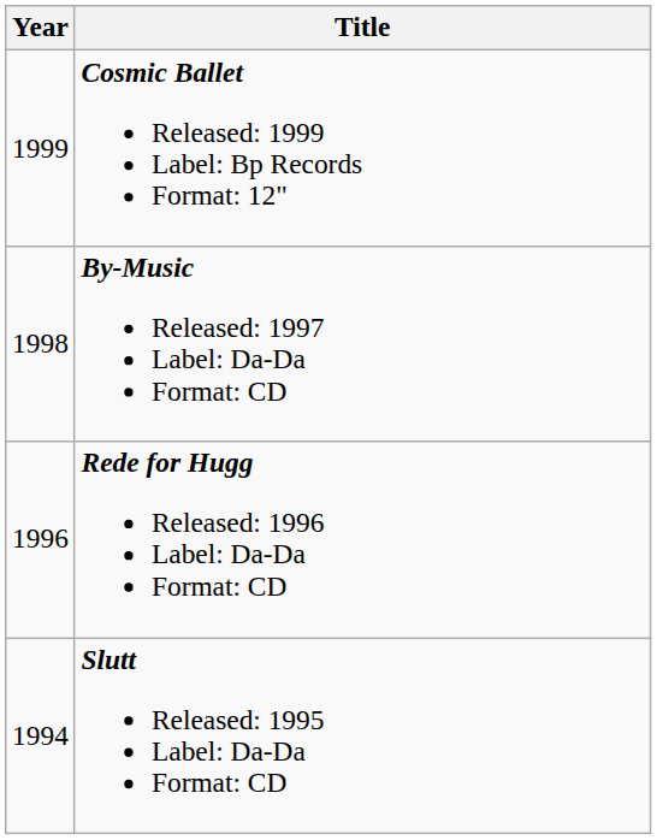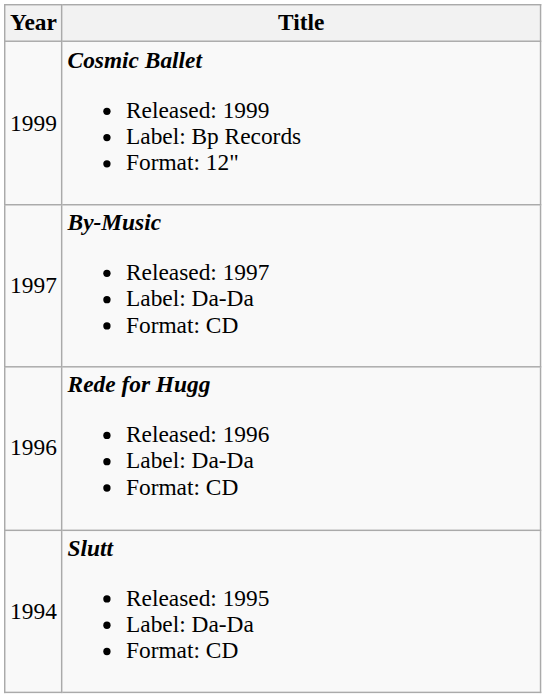 <table class="wikitable">
 <tr>
 <th>Year</th>
 <th style="width:225px;">Title</th>
 </tr>
 <tr>
 <td>1999</td>
 <td style="width:20em"><strong><em>Cosmic Ballet</em></strong><br><ul><li>Released: 1999</li><li>Label: Bp Records </li><li>Format: 12"</li></ul></td>
 </tr>
 <tr>
-<td>1998</td>
+<td>1997</td>
 <td style="width:20em"><strong><em>By-Music</em></strong><br><ul><li>Released: 1997</li><li>Label: Da-Da </li><li>Format: CD</li></ul></td>
 </tr>
 <tr>
 <td>1996</td>
 <td style="width:20em"><strong><em>Rede for Hugg</em></strong><br><ul><li>Released: 1996</li><li>Label: Da-Da </li><li>Format: CD</li></ul></td>
 </tr>
 <tr>
 <td>1994</td>
 <td style="width:20em"><strong><em>Slutt</em></strong><br><ul><li>Released: 1995</li><li>Label: Da-Da </li><li>Format: CD</li></ul></td>
 </tr>
 </table>
